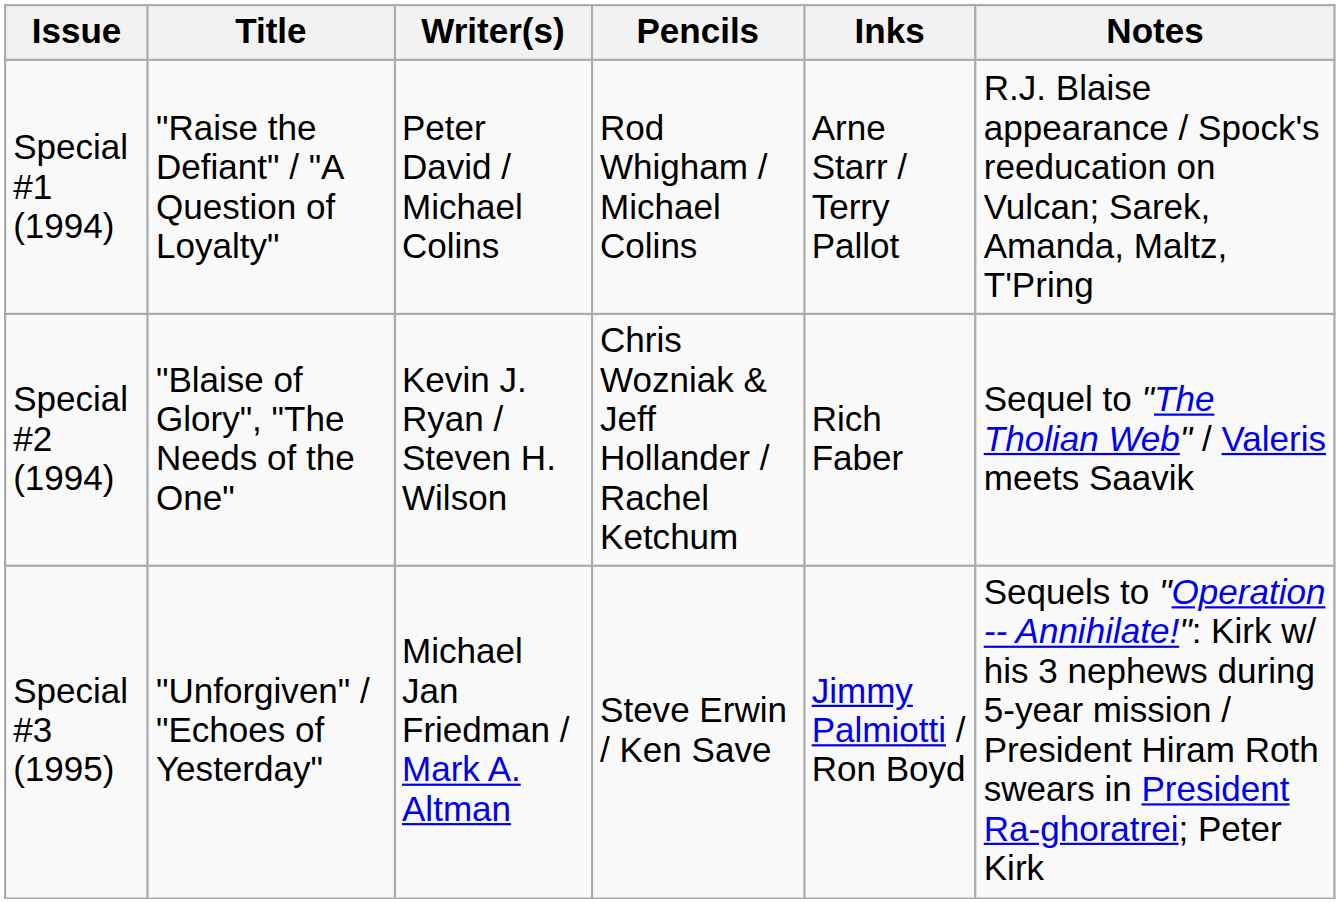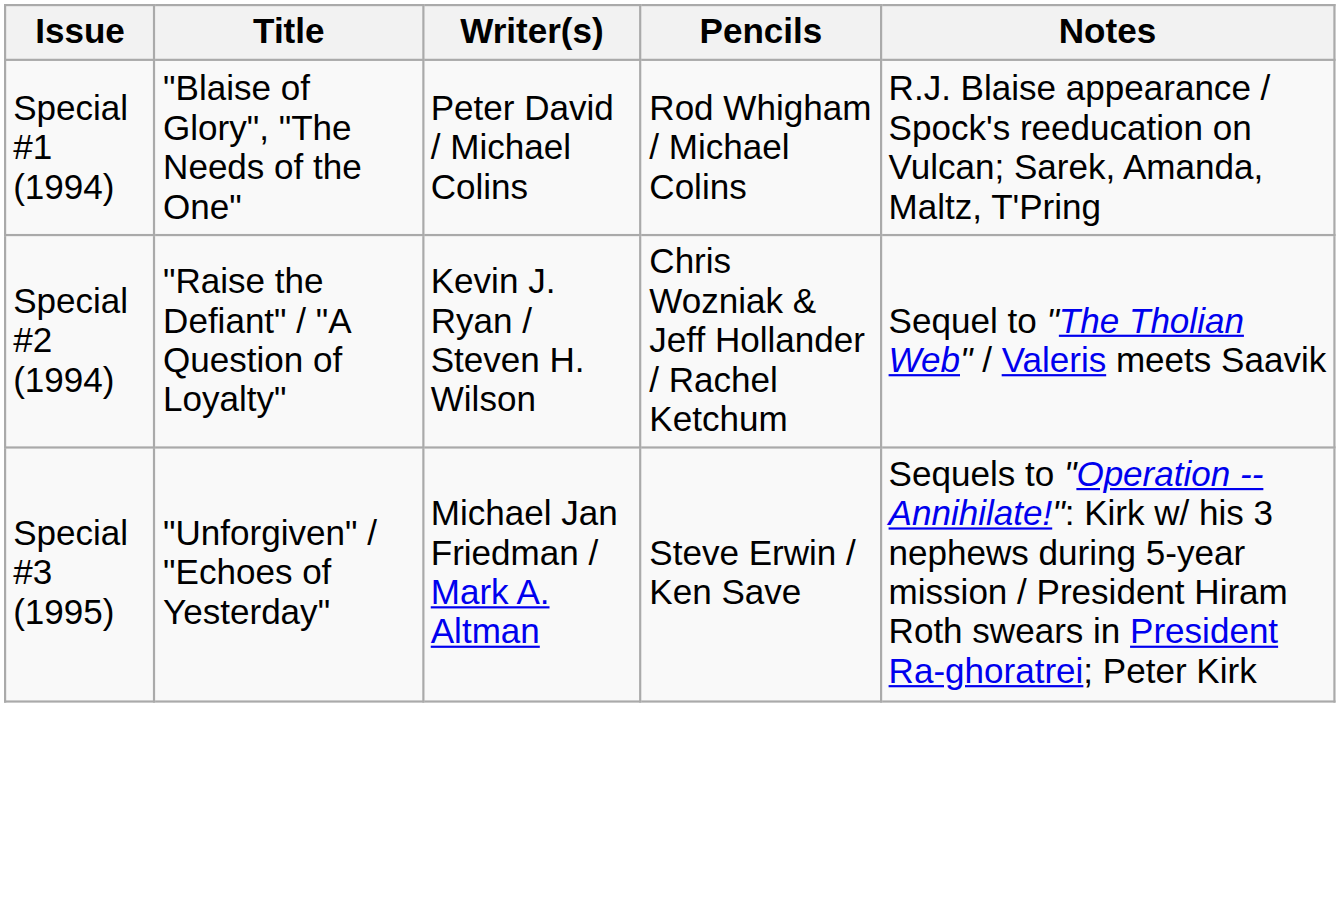 <table class="wikitable">
 <tr>
 <th>Issue</th>
 <th>Title</th>
 <th>Writer(s)</th>
 <th>Pencils</th>
-<th>Inks</th>
 <th>Notes</th>
 </tr>
 <tr>
 <td>Special #1 (1994)</td>
-<td>"Raise the Defiant" / "A Question of Loyalty"</td>
+<td>"Blaise of Glory", "The Needs of the One"</td>
 <td>Peter David / Michael Colins</td>
 <td>Rod Whigham / Michael Colins</td>
-<td>Arne Starr / Terry Pallot</td>
 <td>R.J. Blaise appearance / Spock's reeducation on Vulcan; Sarek, Amanda, Maltz, T'Pring</td>
 </tr>
 <tr>
 <td>Special #2 (1994)</td>
-<td>"Blaise of Glory", "The Needs of the One"</td>
+<td>"Raise the Defiant" / "A Question of Loyalty"</td>
 <td>Kevin J. Ryan / Steven H. Wilson</td>
 <td>Chris Wozniak & Jeff Hollander / Rachel Ketchum</td>
-<td>Rich Faber</td>
 <td>Sequel to <em>"<a href='#'>The Tholian Web</a>"</em> / <a href='#'>Valeris</a> meets Saavik</td>
 </tr>
 <tr>
 <td>Special #3 (1995)</td>
 <td>"Unforgiven" / "Echoes of Yesterday"</td>
 <td>Michael Jan Friedman / <a href='#'>Mark A. Altman</a></td>
 <td>Steve Erwin / Ken Save</td>
-<td><a href='#'>Jimmy Palmiotti</a> / Ron Boyd</td>
 <td>Sequels to <em>"<a href='#'>Operation -- Annihilate!</a>"</em>: Kirk w/ his 3 nephews during 5-year mission / President Hiram Roth swears in <a href='#'>President Ra-ghoratrei</a>; Peter Kirk</td>
 </tr>
 </table>
